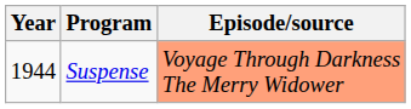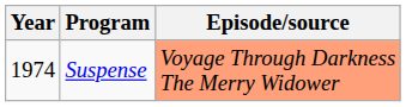 <table class="wikitable">
 <tr>
 <th>Year</th>
 <th>Program</th>
 <th>Episode/source</th>
 </tr>
 <tr>
-<td>1944</td>
+<td>1974</td>
 <td><em><a href='#'>Suspense</a></em></td>
 <td style="background: lightsalmon;"><em>Voyage Through Darkness</em><br><em>The Merry Widower</em></td>
 </tr>
 </table>
